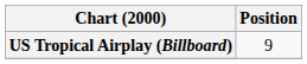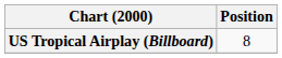 <table class="wikitable plainrowheaders " style="text-align:center;">
 <tr>
 <th scope="col">Chart (2000)</th>
 <th scope="col">Position</th>
 </tr>
 <tr>
 <th scope="row">US Tropical Airplay (<em>Billboard</em>)</th>
-<td>9</td>
+<td>8</td>
 </tr>
 <tr>
 </tr>
 </table>
